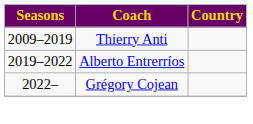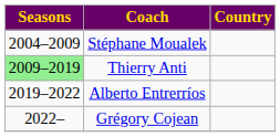 <table class="wikitable" style="text-align: center;">
 <tr>
 <th style="color:#FFD800; background:#660066">Seasons</th>
 <th style="color:#FFD800; background:#660066">Coach</th>
 <th style="color:#FFD800; background:#660066">Country</th>
 </tr>
 <tr>
-<td style="text-align: center">2009–2019</td>
+<td style="text-align: center">2004–2009</td>
+<td style="text-align: center"><a href='#'>Stéphane Moualek</a></td>
+<td style="text-align: center"></td>
+</tr>
+<tr>
+<td style="background: lightgreen; text-align: center">2009–2019</td>
 <td style="text-align: center"><a href='#'>Thierry Anti</a></td>
 <td style="text-align: center"></td>
 </tr>
 <tr>
 <td style="text-align: center">2019–2022</td>
 <td style="text-align: center"><a href='#'>Alberto Entrerríos</a></td>
 <td style="text-align: center"></td>
 </tr>
 <tr>
 <td style="text-align: center">2022–</td>
 <td style="text-align: center"><a href='#'>Grégory Cojean</a></td>
 <td style="text-align: center"></td>
 </tr>
 <tr>
 </tr>
 </table>
